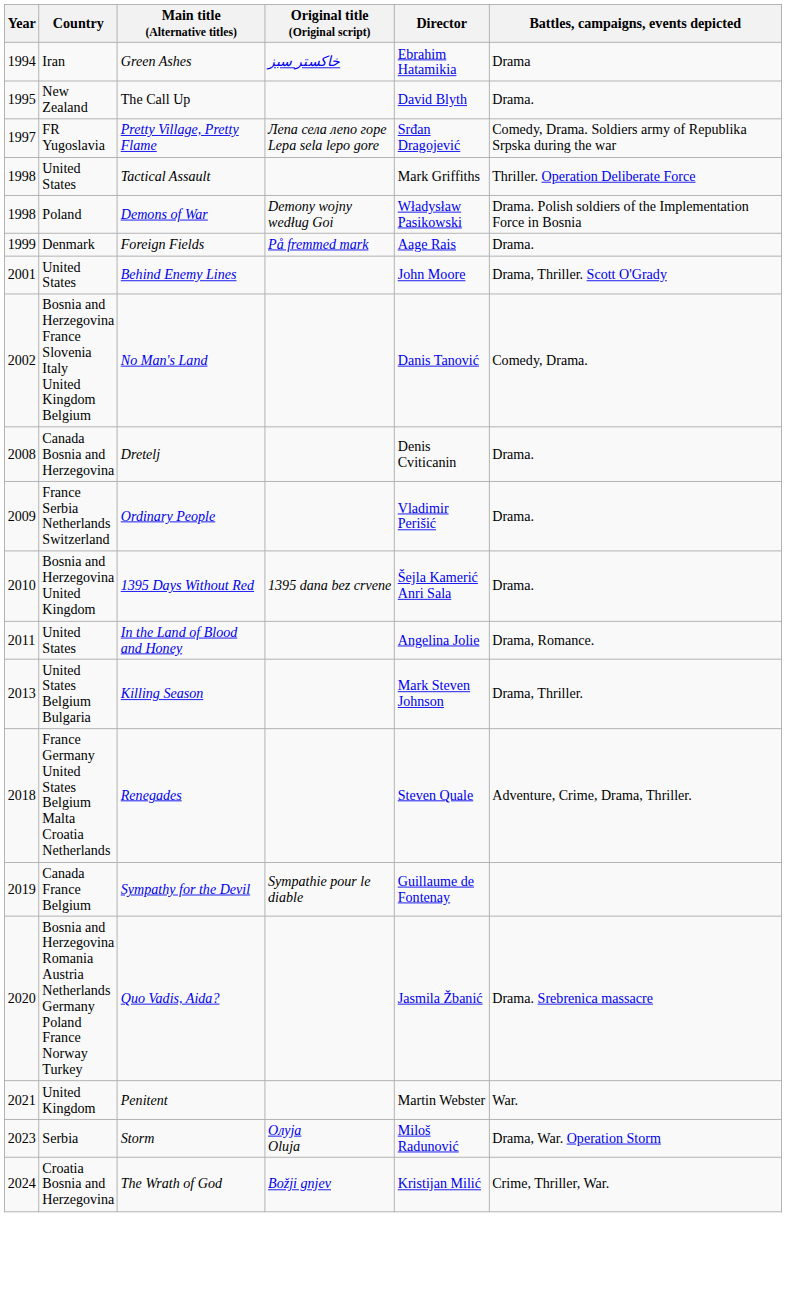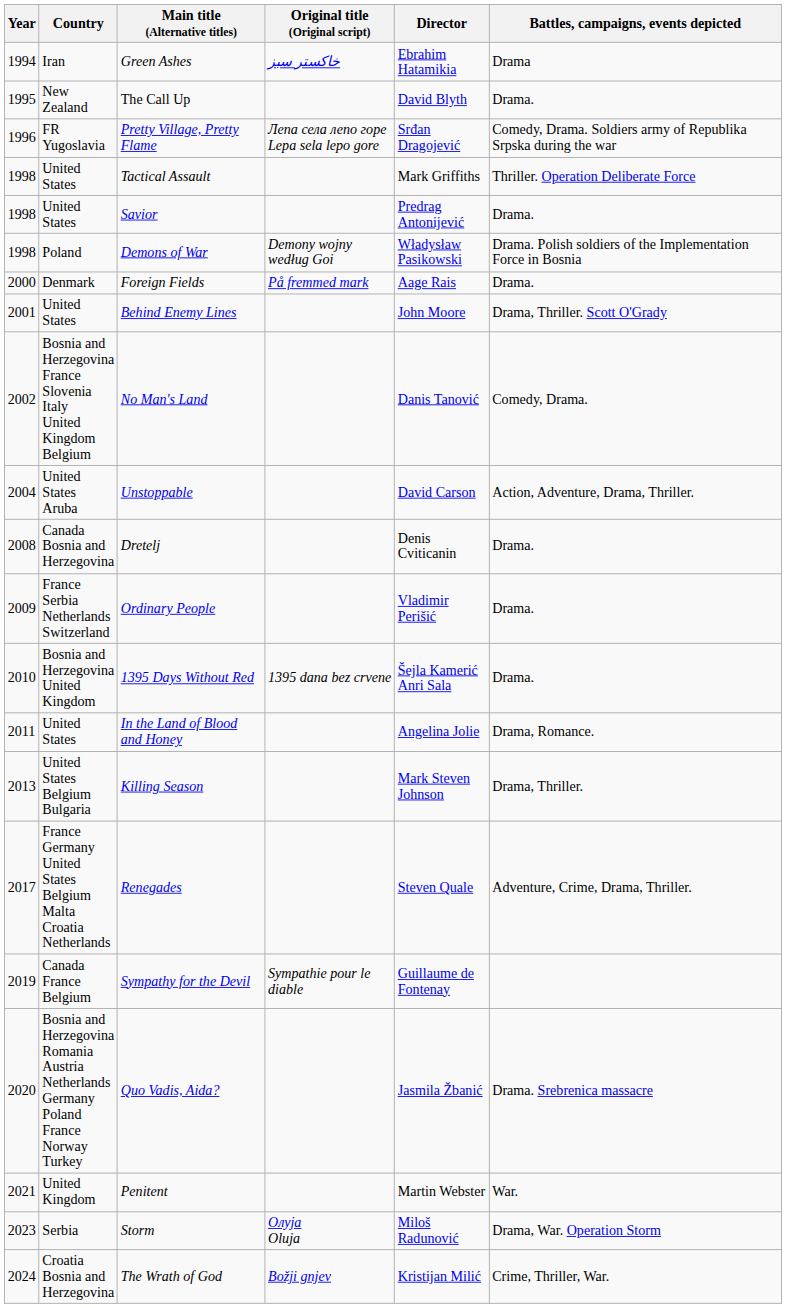 <table class="wikitable sortable" style="width:100%;">
 <tr>
 <th class="unsortable">Year</th>
 <th width= 80>Country</th>
 <th width=160>Main title<br><small>(Alternative titles)</small></th>
 <th width=140>Original title<br><small>(Original script)</small></th>
 <th width=100>Director</th>
 <th class="unsortable">Battles, campaigns, events depicted</th>
 </tr>
 <tr>
 <td>1994</td>
 <td>Iran</td>
 <td><em>Green Ashes</em></td>
 <td><em><a href='#'>خاکستر سبز</a></em></td>
 <td><a href='#'>Ebrahim Hatamikia</a></td>
 <td>Drama</td>
 </tr>
 <tr>
 <td>1995</td>
 <td>New Zealand</td>
 <td>The Call Up</td>
 <td></td>
 <td><a href='#'>David Blyth</a></td>
 <td>Drama.</td>
 </tr>
 <tr>
-<td>1997</td>
+<td>1996</td>
 <td>FR Yugoslavia</td>
 <td><em><a href='#'>Pretty Village, Pretty Flame</a></em></td>
 <td><em>Лепа села лепо горе</em><br><em>Lepa sela lepo gore</em></td>
 <td><a href='#'>Srđan Dragojević</a></td>
 <td>Comedy, Drama. Soldiers army of Republika Srpska during the war</td>
 </tr>
 <tr>
 <td>1998</td>
 <td>United States</td>
 <td><em>Tactical Assault</em></td>
 <td></td>
 <td>Mark Griffiths</td>
 <td>Thriller. <a href='#'>Operation Deliberate Force</a></td>
 </tr>
 <tr>
 <td>1998</td>
+<td>United States</td>
+<td><em><a href='#'>Savior</a></em></td>
+<td></td>
+<td><a href='#'>Predrag Antonijević</a></td>
+<td>Drama.</td>
+</tr>
+<tr>
+<td>1998</td>
 <td>Poland</td>
 <td><em><a href='#'>Demons of War</a></em></td>
 <td><em>Demony wojny według Goi</em></td>
 <td><a href='#'>Władysław Pasikowski</a></td>
 <td>Drama. Polish soldiers of the Implementation Force in Bosnia</td>
 </tr>
 <tr>
-<td>1999</td>
+<td>2000</td>
 <td>Denmark</td>
 <td><em>Foreign Fields</em></td>
 <td><em><a href='#'>På fremmed mark</a></em></td>
 <td><a href='#'>Aage Rais</a></td>
 <td>Drama.</td>
 </tr>
 <tr>
 <td>2001</td>
 <td>United States</td>
 <td><em><a href='#'>Behind Enemy Lines</a></em></td>
 <td></td>
 <td><a href='#'>John Moore</a></td>
 <td>Drama, Thriller. <a href='#'>Scott O'Grady</a></td>
 </tr>
 <tr>
 <td>2002</td>
 <td>Bosnia and Herzegovina<br>France<br>Slovenia<br>Italy<br>United Kingdom<br>Belgium</td>
 <td><em><a href='#'>No Man's Land</a></em></td>
 <td></td>
 <td><a href='#'>Danis Tanović</a></td>
 <td>Comedy, Drama.</td>
+</tr>
+<tr>
+<td>2004</td>
+<td>United States<br>Aruba</td>
+<td><em><a href='#'>Unstoppable</a></em></td>
+<td></td>
+<td><a href='#'>David Carson</a></td>
+<td>Action, Adventure, Drama, Thriller.</td>
 </tr>
 <tr>
 <td>2008</td>
 <td>Canada<br>Bosnia and Herzegovina</td>
 <td><em>Dretelj</em></td>
 <td></td>
 <td>Denis Cviticanin</td>
 <td>Drama.</td>
 </tr>
 <tr>
 <td>2009</td>
 <td>France<br>Serbia<br>Netherlands<br>Switzerland</td>
 <td><em><a href='#'>Ordinary People</a></em></td>
 <td></td>
 <td><a href='#'>Vladimir Perišić</a></td>
 <td>Drama.</td>
 </tr>
 <tr>
 <td>2010</td>
 <td>Bosnia and Herzegovina<br>United Kingdom</td>
 <td><em><a href='#'>1395 Days Without Red</a></em></td>
 <td><em>1395 dana bez crvene</em></td>
 <td><a href='#'>Šejla Kamerić</a><br><a href='#'>Anri Sala</a></td>
 <td>Drama.</td>
 </tr>
 <tr>
 <td>2011</td>
 <td>United States</td>
 <td><em><a href='#'>In the Land of Blood and Honey</a></em></td>
 <td></td>
 <td><a href='#'>Angelina Jolie</a></td>
 <td>Drama, Romance.</td>
 </tr>
 <tr>
 <td>2013</td>
 <td>United States<br>Belgium<br>Bulgaria</td>
 <td><em><a href='#'>Killing Season</a></em></td>
 <td></td>
 <td><a href='#'>Mark Steven Johnson</a></td>
 <td>Drama, Thriller.</td>
 </tr>
 <tr>
-<td>2018</td>
+<td>2017</td>
 <td>France<br>Germany<br>United States<br>Belgium<br>Malta<br>Croatia<br>Netherlands</td>
 <td><em><a href='#'>Renegades</a></em></td>
 <td></td>
 <td><a href='#'>Steven Quale</a></td>
 <td>Adventure, Crime, Drama, Thriller.</td>
 </tr>
 <tr>
 <td>2019</td>
 <td>Canada<br>France<br>Belgium</td>
 <td><em><a href='#'>Sympathy for the Devil</a></em></td>
 <td><em>Sympathie pour le diable</em></td>
 <td><a href='#'>Guillaume de Fontenay</a></td>
 <td></td>
 </tr>
 <tr>
 <td>2020</td>
 <td>Bosnia and Herzegovina<br>Romania<br>Austria<br>Netherlands<br>Germany<br>Poland<br>France<br>Norway<br>Turkey</td>
 <td><em><a href='#'>Quo Vadis, Aida?</a></em></td>
 <td></td>
 <td><a href='#'>Jasmila Žbanić</a></td>
 <td>Drama. <a href='#'>Srebrenica massacre</a></td>
 </tr>
 <tr>
 <td>2021</td>
 <td>United Kingdom</td>
 <td><em>Penitent</em></td>
 <td></td>
 <td>Martin Webster</td>
 <td>War.</td>
 </tr>
 <tr>
 <td>2023</td>
 <td>Serbia</td>
 <td><em>Storm</em></td>
 <td><em><a href='#'>Олуја</a></em><br><em>Oluja</em></td>
 <td><a href='#'>Miloš Radunović</a></td>
 <td>Drama, War. <a href='#'>Operation Storm</a></td>
 </tr>
 <tr>
 <td>2024</td>
 <td>Croatia<br>Bosnia and Herzegovina</td>
 <td><em>The Wrath of God</em></td>
 <td><em><a href='#'>Božji gnjev</a></em></td>
 <td><a href='#'>Kristijan Milić</a></td>
 <td>Crime, Thriller, War.</td>
 </tr>
 </table>
